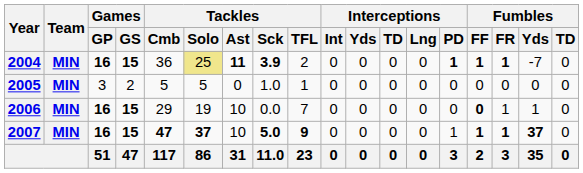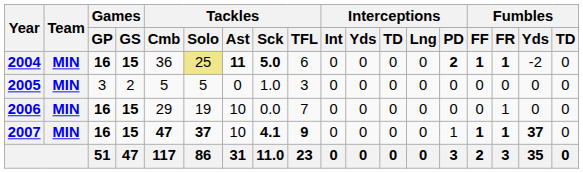 <table class="wikitable" style="text-align:center">
 <tr>
 <th rowspan="2">Year</th>
 <th rowspan="2">Team</th>
 <th colspan="2">Games</th>
 <th colspan="5">Tackles</th>
 <th colspan="5">Interceptions</th>
 <th colspan="4">Fumbles</th>
 </tr>
 <tr>
 <th>GP</th>
 <th>GS</th>
 <th>Cmb</th>
 <th>Solo</th>
 <th>Ast</th>
 <th>Sck</th>
 <th>TFL</th>
 <th>Int</th>
 <th>Yds</th>
 <th>TD</th>
 <th>Lng</th>
 <th>PD</th>
 <th>FF</th>
 <th>FR</th>
 <th>Yds</th>
 <th>TD</th>
 </tr>
 <tr>
 <th><a href='#'>2004</a></th>
 <th><a href='#'>MIN</a></th>
 <td><strong>16</strong></td>
 <td><strong>15</strong></td>
 <td>36</td>
 <td style="background: khaki;">25</td>
 <td><strong>11</strong></td>
-<td><strong>3.9</strong></td>
-<td>2</td>
+<td><strong>5.0</strong></td>
+<td>6</td>
 <td>0</td>
 <td>0</td>
 <td>0</td>
 <td>0</td>
+<td><strong>2</strong></td>
 <td><strong>1</strong></td>
 <td><strong>1</strong></td>
-<td><strong>1</strong></td>
-<td>-7</td>
+<td>-2</td>
 <td>0</td>
 </tr>
 <tr>
 <th><a href='#'>2005</a></th>
 <th><a href='#'>MIN</a></th>
 <td>3</td>
 <td>2</td>
 <td>5</td>
 <td>5</td>
 <td>0</td>
 <td>1.0</td>
-<td>1</td>
+<td>3</td>
 <td>0</td>
 <td>0</td>
 <td>0</td>
 <td>0</td>
 <td>0</td>
 <td>0</td>
 <td>0</td>
 <td>0</td>
 <td>0</td>
 </tr>
 <tr>
 <th><a href='#'>2006</a></th>
 <th><a href='#'>MIN</a></th>
 <td><strong>16</strong></td>
 <td><strong>15</strong></td>
 <td>29</td>
 <td>19</td>
 <td>10</td>
 <td>0.0</td>
 <td>7</td>
 <td>0</td>
 <td>0</td>
 <td>0</td>
 <td>0</td>
 <td>0</td>
-<td><strong>0</strong></td>
+<td>0</td>
 <td>1</td>
-<td>1</td>
+<td>0</td>
 <td>0</td>
 </tr>
 <tr>
 <th><a href='#'>2007</a></th>
 <th><a href='#'>MIN</a></th>
 <td><strong>16</strong></td>
 <td><strong>15</strong></td>
 <td><strong>47</strong></td>
 <td><strong>37</strong></td>
 <td>10</td>
-<td><strong>5.0</strong></td>
+<td><strong>4.1</strong></td>
 <td><strong>9</strong></td>
 <td>0</td>
 <td>0</td>
 <td>0</td>
 <td>0</td>
 <td>1</td>
 <td><strong>1</strong></td>
 <td><strong>1</strong></td>
 <td><strong>37</strong></td>
 <td>0</td>
 </tr>
 <tr>
 <th colspan="2"></th>
 <th>51</th>
 <th>47</th>
 <th>117</th>
 <th>86</th>
 <th>31</th>
 <th>11.0</th>
 <th>23</th>
 <th>0</th>
 <th>0</th>
 <th>0</th>
 <th>0</th>
 <th>3</th>
 <th>2</th>
 <th>3</th>
 <th>35</th>
 <th>0</th>
 </tr>
 </table>
